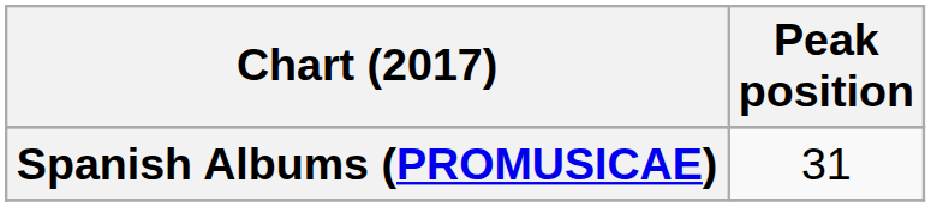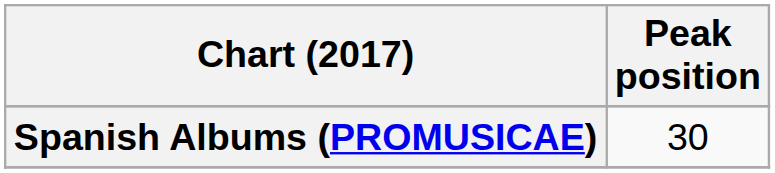 <table class="wikitable sortable plainrowheaders" style="text-align:center">
 <tr>
 <th scope="col">Chart (2017)</th>
 <th scope="col">Peak<br> position</th>
 </tr>
 <tr>
 </tr>
 <tr>
 </tr>
 <tr>
 </tr>
 <tr>
 </tr>
 <tr>
 </tr>
 <tr>
 </tr>
 <tr>
 </tr>
 <tr>
 </tr>
 <tr>
 </tr>
 <tr>
 </tr>
 <tr>
 </tr>
 <tr>
 </tr>
 <tr>
 </tr>
 <tr>
 <th scope="row">Spanish Albums (<a href='#'>PROMUSICAE</a>)</th>
-<td>31</td>
+<td>30</td>
 </tr>
 <tr>
 </tr>
 <tr>
 </tr>
 <tr>
 </tr>
 <tr>
 </tr>
 <tr>
 </tr>
 </table>
